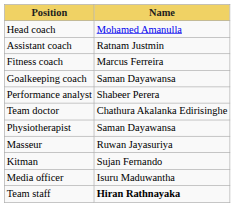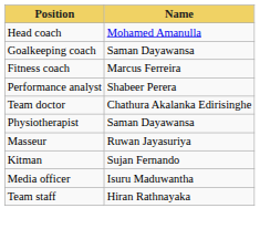 <table class="wikitable">
 <tr>
 <th style="color:#1E1E1E;background:#F0D264">Position</th>
 <th style="color:#1E1E1E;background:#F0D264">Name</th>
 </tr>
 <tr>
 <td>Head coach</td>
 <td> <a href='#'>Mohamed Amanulla</a></td>
 </tr>
 <tr>
-<td>Assistant coach</td>
-<td> Ratnam Justmin</td>
+<td>Goalkeeping coach</td>
+<td> Saman Dayawansa</td>
 </tr>
 <tr>
 <td>Fitness coach</td>
 <td> Marcus Ferreira</td>
-</tr>
-<tr>
-<td>Goalkeeping coach</td>
-<td> Saman Dayawansa</td>
 </tr>
 <tr>
 <td>Performance analyst</td>
 <td> Shabeer Perera</td>
 </tr>
 <tr>
 <td>Team doctor</td>
 <td> Chathura Akalanka Edirisinghe</td>
 </tr>
 <tr>
 <td>Physiotherapist</td>
 <td> Saman Dayawansa</td>
 </tr>
 <tr>
 <td>Masseur</td>
 <td> Ruwan Jayasuriya</td>
 </tr>
 <tr>
 <td>Kitman</td>
 <td> Sujan Fernando</td>
 </tr>
 <tr>
 <td>Media officer</td>
 <td> Isuru Maduwantha</td>
 </tr>
 <tr>
 <td>Team staff</td>
-<td><strong> Hiran Rathnayaka</strong></td>
+<td> Hiran Rathnayaka</td>
 </tr>
 </table>
